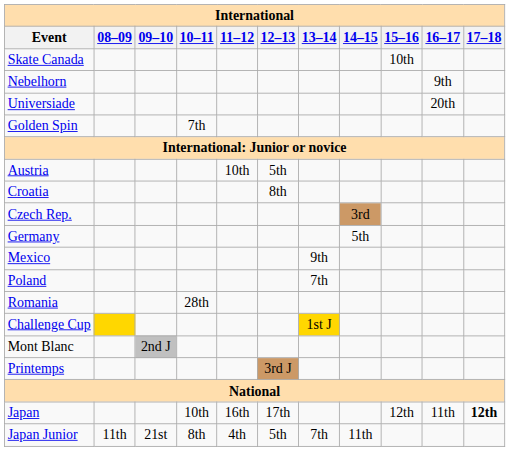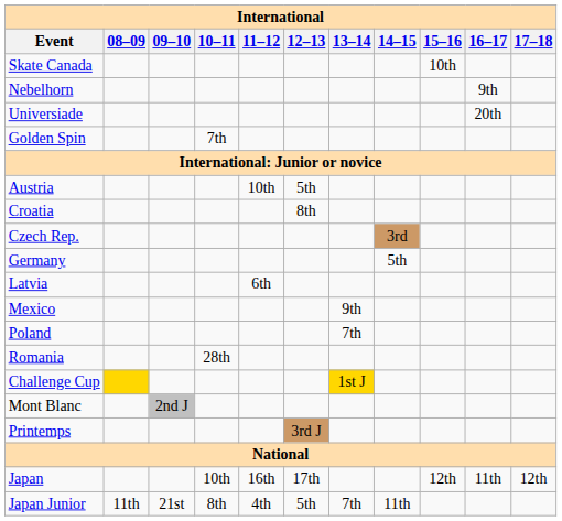 <table class="wikitable" style="text-align:center">
 <tr>
 <th colspan="11" style="background-color: #ffdead; " align="center">International</th>
 </tr>
 <tr>
 <th>Event</th>
 <th><a href='#'>08–09</a></th>
 <th><a href='#'>09–10</a></th>
 <th><a href='#'>10–11</a></th>
 <th><a href='#'>11–12</a></th>
 <th><a href='#'>12–13</a></th>
 <th><a href='#'>13–14</a></th>
 <th><a href='#'>14–15</a></th>
 <th><a href='#'>15–16</a></th>
 <th><a href='#'>16–17</a></th>
 <th><a href='#'>17–18</a></th>
 </tr>
 <tr>
 <td align=left> <a href='#'>Skate Canada</a></td>
 <td></td>
 <td></td>
 <td></td>
 <td></td>
 <td></td>
 <td></td>
 <td></td>
 <td>10th</td>
 <td></td>
 <td></td>
 </tr>
 <tr>
 <td align=left> <a href='#'>Nebelhorn</a></td>
 <td></td>
 <td></td>
 <td></td>
 <td></td>
 <td></td>
 <td></td>
 <td></td>
 <td></td>
 <td>9th</td>
 <td></td>
 </tr>
 <tr>
 <td align=left><a href='#'>Universiade</a></td>
 <td></td>
 <td></td>
 <td></td>
 <td></td>
 <td></td>
 <td></td>
 <td></td>
 <td></td>
 <td>20th</td>
 <td></td>
 </tr>
 <tr>
 <td align=left><a href='#'>Golden Spin</a></td>
 <td></td>
 <td></td>
 <td>7th</td>
 <td></td>
 <td></td>
 <td></td>
 <td></td>
 <td></td>
 <td></td>
 <td></td>
 </tr>
 <tr>
 <th colspan="11" style="background-color: #ffdead; " align="center">International: Junior or novice</th>
 </tr>
 <tr>
 <td align=left> <a href='#'>Austria</a></td>
 <td></td>
 <td></td>
 <td></td>
 <td>10th</td>
 <td>5th</td>
 <td></td>
 <td></td>
 <td></td>
 <td></td>
 <td></td>
 </tr>
 <tr>
 <td align=left> <a href='#'>Croatia</a></td>
 <td></td>
 <td></td>
 <td></td>
 <td></td>
 <td>8th</td>
 <td></td>
 <td></td>
 <td></td>
 <td></td>
 <td></td>
 </tr>
 <tr>
 <td align=left> <a href='#'>Czech Rep.</a></td>
 <td></td>
 <td></td>
 <td></td>
 <td></td>
 <td></td>
 <td></td>
 <td bgcolor=cc9966>3rd</td>
 <td></td>
 <td></td>
 <td></td>
 </tr>
 <tr>
 <td align=left> <a href='#'>Germany</a></td>
 <td></td>
 <td></td>
 <td></td>
 <td></td>
 <td></td>
 <td></td>
 <td>5th</td>
 <td></td>
 <td></td>
 <td></td>
 </tr>
 <tr>
+<td align=left> <a href='#'>Latvia</a></td>
+<td></td>
+<td></td>
+<td></td>
+<td>6th</td>
+<td></td>
+<td></td>
+<td></td>
+<td></td>
+<td></td>
+<td></td>
+</tr>
+<tr>
 <td align=left> <a href='#'>Mexico</a></td>
 <td></td>
 <td></td>
 <td></td>
 <td></td>
 <td></td>
 <td>9th</td>
 <td></td>
 <td></td>
 <td></td>
 <td></td>
 </tr>
 <tr>
 <td align=left> <a href='#'>Poland</a></td>
 <td></td>
 <td></td>
 <td></td>
 <td></td>
 <td></td>
 <td>7th</td>
 <td></td>
 <td></td>
 <td></td>
 <td></td>
 </tr>
 <tr>
 <td align=left> <a href='#'>Romania</a></td>
 <td></td>
 <td></td>
 <td>28th</td>
 <td></td>
 <td></td>
 <td></td>
 <td></td>
 <td></td>
 <td></td>
 <td></td>
 </tr>
 <tr>
 <td align=left><a href='#'>Challenge Cup</a></td>
 <td bgcolor="gold"></td>
 <td></td>
 <td></td>
 <td></td>
 <td></td>
 <td bgcolor=gold>1st J</td>
 <td></td>
 <td></td>
 <td></td>
 <td></td>
 </tr>
 <tr>
 <td align=left>Mont Blanc</td>
 <td></td>
 <td bgcolor=silver>2nd J</td>
 <td></td>
 <td></td>
 <td></td>
 <td></td>
 <td></td>
 <td></td>
 <td></td>
 <td></td>
 </tr>
 <tr>
 <td align=left><a href='#'>Printemps</a></td>
 <td></td>
 <td></td>
 <td></td>
 <td></td>
 <td bgcolor=cc9966>3rd J</td>
 <td></td>
 <td></td>
 <td></td>
 <td></td>
 <td></td>
 </tr>
 <tr>
 <th colspan="11" style="background-color: #ffdead; " align="center">National</th>
 </tr>
 <tr>
 <td align="left"><a href='#'>Japan</a></td>
 <td></td>
 <td></td>
 <td>10th</td>
 <td>16th</td>
 <td>17th</td>
 <td></td>
 <td></td>
 <td>12th</td>
 <td>11th</td>
-<td><strong>12th</strong></td>
+<td>12th</td>
 </tr>
 <tr>
 <td align="left"><a href='#'>Japan Junior</a></td>
 <td>11th</td>
 <td>21st</td>
 <td>8th</td>
 <td>4th</td>
 <td>5th</td>
 <td>7th</td>
 <td>11th</td>
 <td></td>
 <td></td>
 <td></td>
 </tr>
 </table>
